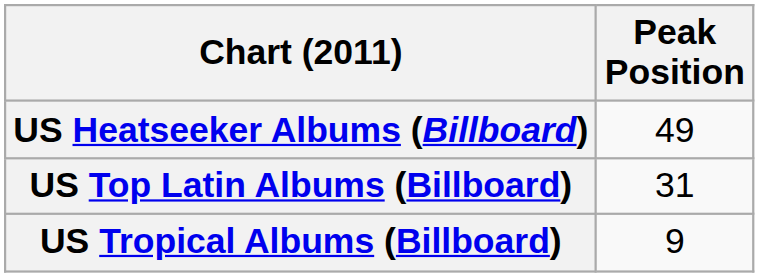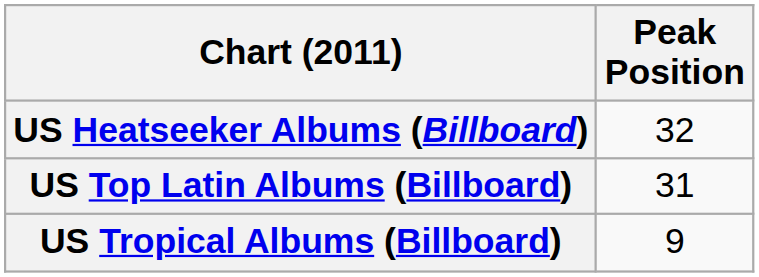 <table class="wikitable plainrowheaders" style="text-align:center;">
 <tr>
 <th scope="col">Chart (2011)</th>
 <th scope="col">Peak <br> Position</th>
 </tr>
 <tr>
 <th scope="row">US <a href='#'>Heatseeker Albums</a> (<em><a href='#'>Billboard</a></em>)</th>
-<td style="text-align:center;">49</td>
+<td style="text-align:center;">32</td>
 </tr>
 <tr>
 <th scope="row">US <a href='#'>Top Latin Albums</a> (<a href='#'>Billboard</a>) </th>
 <td align=center>31</td>
 </tr>
 <tr>
 <th scope="row">US <a href='#'>Tropical Albums</a> (<a href='#'>Billboard</a>) </th>
 <td align=center>9</td>
 </tr>
 </table>
